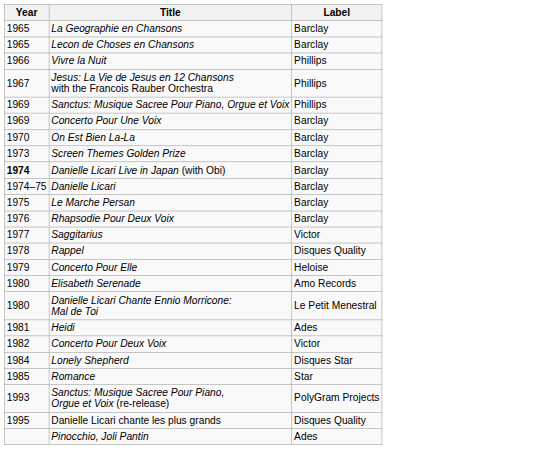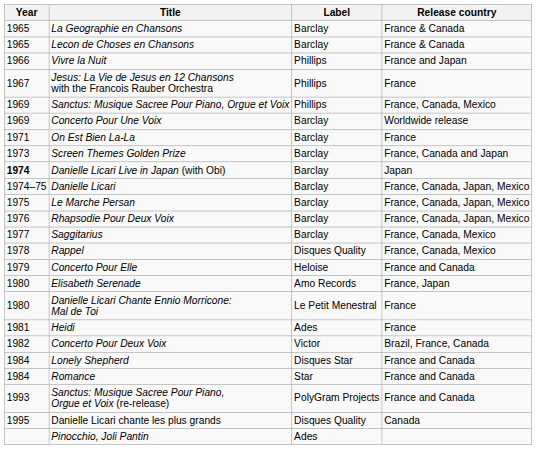 <table class="wikitable">
 <tr>
 <th>Year</th>
 <th>Title</th>
 <th>Label</th>
+<th>Release country</th>
 </tr>
 <tr>
 <td>1965</td>
 <td><em>La Geographie en Chansons</em></td>
 <td>Barclay</td>
+<td>France & Canada</td>
 </tr>
 <tr>
 <td>1965</td>
 <td><em>Lecon de Choses en Chansons</em></td>
 <td>Barclay</td>
+<td>France & Canada</td>
 </tr>
 <tr>
 <td>1966</td>
 <td><em>Vivre la Nuit</em></td>
 <td>Phillips</td>
+<td>France and Japan</td>
 </tr>
 <tr>
 <td>1967</td>
 <td><em>Jesus: La Vie de Jesus en 12 Chansons</em><br>with the Francois Rauber Orchestra</td>
 <td>Phillips</td>
+<td>France</td>
 </tr>
 <tr>
 <td>1969</td>
 <td><em>Sanctus: Musique Sacree Pour Piano, Orgue et Voix</em></td>
 <td>Phillips</td>
+<td>France, Canada, Mexico</td>
 </tr>
 <tr>
 <td>1969</td>
 <td><em>Concerto Pour Une Voix</em></td>
 <td>Barclay</td>
+<td>Worldwide release</td>
 </tr>
 <tr>
-<td>1970</td>
+<td>1971</td>
 <td><em>On Est Bien La-La</em></td>
 <td>Barclay</td>
+<td>France</td>
 </tr>
 <tr>
 <td>1973</td>
 <td><em>Screen Themes Golden Prize</em></td>
 <td>Barclay</td>
+<td>France, Canada and Japan</td>
 </tr>
 <tr>
 <td><strong>1974</strong></td>
 <td><em>Danielle Licari Live in Japan</em> (with Obi)</td>
 <td>Barclay</td>
+<td>Japan</td>
 </tr>
 <tr>
 <td>1974–75</td>
 <td><em>Danielle Licari</em></td>
 <td>Barclay</td>
+<td>France, Canada, Japan, Mexico</td>
 </tr>
 <tr>
 <td>1975</td>
 <td><em>Le Marche Persan</em></td>
 <td>Barclay</td>
+<td>France, Canada, Japan, Mexico</td>
 </tr>
 <tr>
 <td>1976</td>
 <td><em>Rhapsodie Pour Deux Voix</em></td>
 <td>Barclay</td>
+<td>France, Canada, Japan, Mexico</td>
 </tr>
 <tr>
 <td>1977</td>
 <td><em>Saggitarius</em></td>
-<td>Victor</td>
+<td>Barclay</td>
+<td>France, Canada, Mexico</td>
 </tr>
 <tr>
 <td>1978</td>
 <td><em>Rappel</em></td>
 <td>Disques Quality</td>
+<td>France, Canada, Mexico</td>
 </tr>
 <tr>
 <td>1979</td>
 <td><em>Concerto Pour Elle</em></td>
 <td>Heloise</td>
+<td>France and Canada</td>
 </tr>
 <tr>
 <td>1980</td>
 <td><em>Elisabeth Serenade</em></td>
 <td>Amo Records</td>
+<td>France, Japan</td>
 </tr>
 <tr>
 <td>1980</td>
 <td><em>Danielle Licari Chante Ennio Morricone:<br>Mal de Toi</em></td>
 <td>Le Petit Menestral</td>
+<td>France</td>
 </tr>
 <tr>
 <td>1981</td>
 <td><em>Heidi</em></td>
 <td>Ades</td>
+<td>France</td>
 </tr>
 <tr>
 <td>1982</td>
 <td><em>Concerto Pour Deux Voix</em></td>
 <td>Victor</td>
+<td>Brazil, France, Canada</td>
 </tr>
 <tr>
 <td>1984</td>
 <td><em>Lonely Shepherd</em></td>
 <td>Disques Star</td>
+<td>France and Canada</td>
 </tr>
 <tr>
-<td>1985</td>
+<td>1984</td>
 <td><em>Romance</em></td>
 <td>Star</td>
+<td>France and Canada</td>
 </tr>
 <tr>
 <td>1993</td>
 <td><em>Sanctus: Musique Sacree Pour Piano,<br>Orgue et Voix</em> (re-release)</td>
 <td>PolyGram Projects</td>
+<td>France and Canada</td>
 </tr>
 <tr>
 <td>1995</td>
 <td>Danielle Licari chante les plus grands</td>
 <td>Disques Quality</td>
+<td>Canada</td>
 </tr>
 <tr>
 <td></td>
 <td><em>Pinocchio, Joli Pantin</em></td>
 <td>Ades</td>
+<td></td>
 </tr>
 </table>
